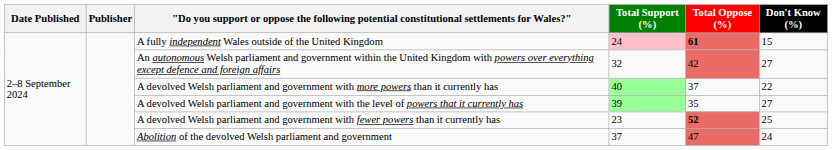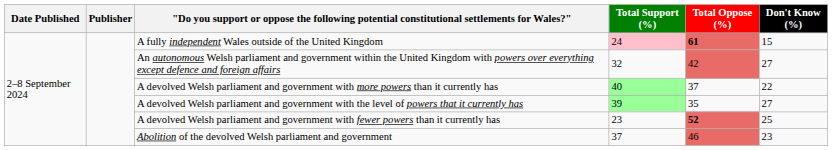 <table class="wikitable">
 <tr>
 <th>Date Published</th>
 <th>Publisher</th>
 <th>"Do you support or oppose the following potential constitutional settlements for Wales?"</th>
 <th style="background:green; color:white;">Total Support (%)</th>
 <th style="background:red; color:white;">Total Oppose (%)</th>
 <th style="background:black; color:white;">Don't Know (%)</th>
 </tr>
 <tr>
 <td rowspan="6">2–8 September 2024</td>
 <td rowspan="6"></td>
 <td>A fully <u><em>independent</em></u> Wales outside of the United Kingdom</td>
 <td style="background: pink;">24</td>
 <td style="background: rgb(233, 107, 103); "><strong>61</strong></td>
 <td>15</td>
 </tr>
 <tr>
 <td>An <u><em>autonomous</em></u> Welsh parliament and government within the United Kingdom with <u><em>powers over everything except defence and foreign affairs</em></u></td>
 <td>32</td>
 <td style="background: rgb(233, 107, 103); ">42</td>
 <td>27</td>
 </tr>
 <tr>
 <td>A devolved Welsh parliament and government with <u><em>more powers</em></u> than it currently has</td>
 <td style="background: rgb(153, 255, 153);">40</td>
 <td>37</td>
 <td>22</td>
 </tr>
 <tr>
 <td>A devolved Welsh parliament and government with the level of <u><em>powers that it currently has</em></u></td>
 <td style="background: rgb(153, 255, 153);">39</td>
 <td>35</td>
 <td>27</td>
 </tr>
 <tr>
 <td>A devolved Welsh parliament and government with <u><em>fewer powers</em></u> than it currently has</td>
 <td>23</td>
 <td style="background: rgb(233, 107, 103); "><strong>52</strong></td>
 <td>25</td>
 </tr>
 <tr>
 <td><u><em>Abolition</em></u> of the devolved Welsh parliament and government</td>
 <td>37</td>
-<td style="background: rgb(233, 107, 103); ">47</td>
-<td>24</td>
+<td style="background: rgb(233, 107, 103); ">46</td>
+<td>23</td>
 </tr>
 </table>
